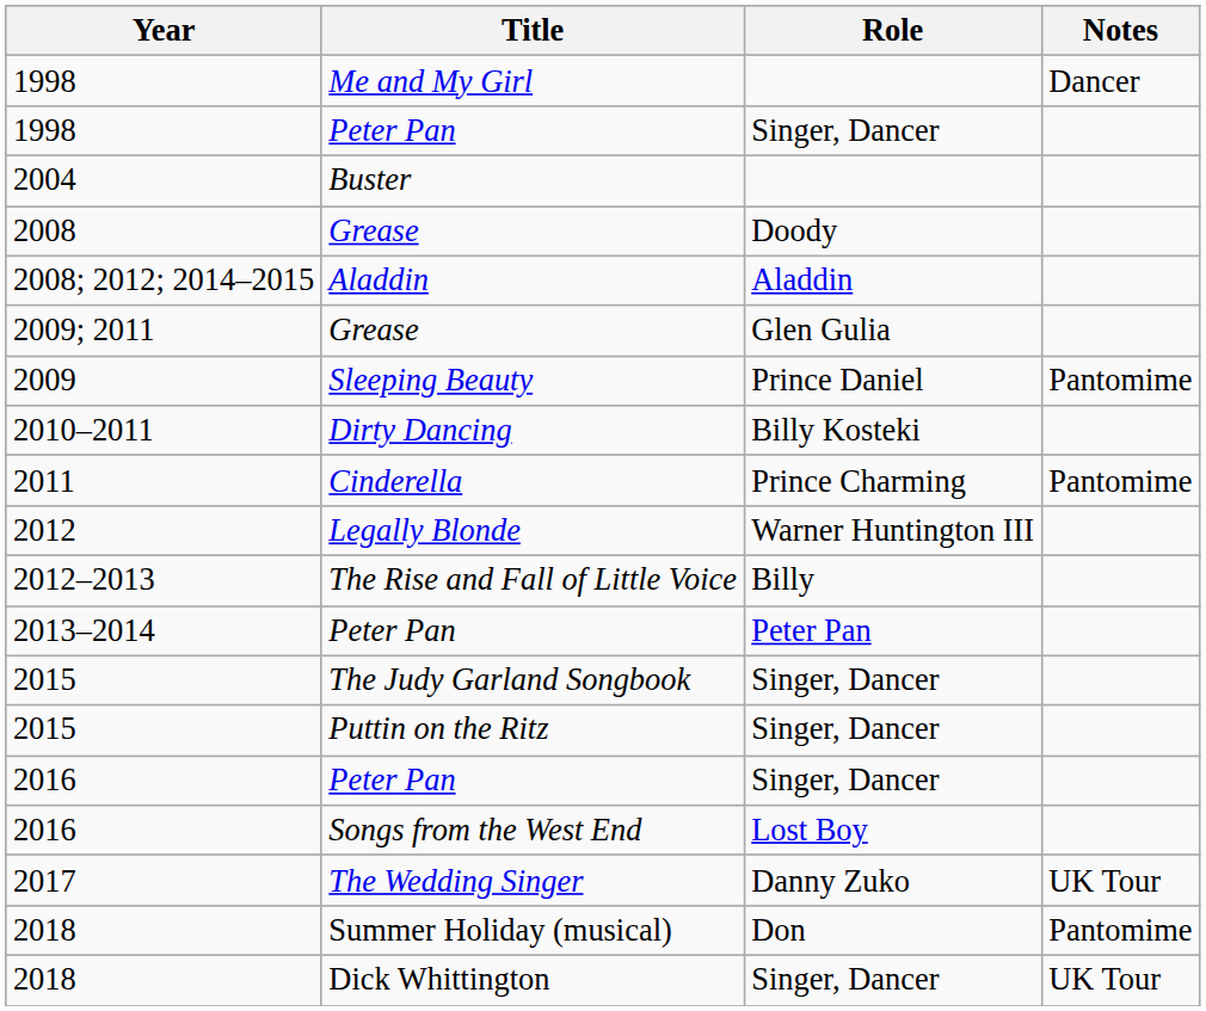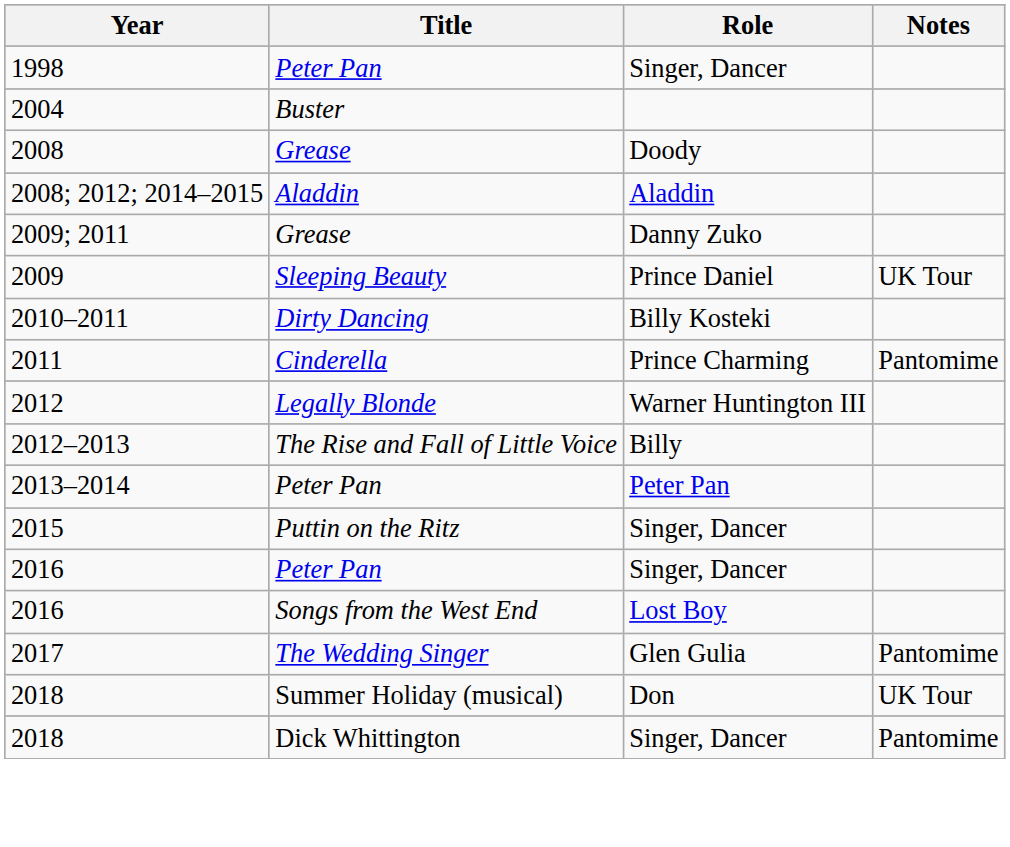 <table class="wikitable sortable">
 <tr>
 <th>Year</th>
 <th>Title</th>
 <th>Role</th>
 <th class="unsortable">Notes</th>
-</tr>
-<tr>
-<td>1998</td>
-<td><em><a href='#'>Me and My Girl</a></em></td>
-<td></td>
-<td>Dancer</td>
 </tr>
 <tr>
 <td>1998</td>
 <td><em><a href='#'>Peter Pan</a></em></td>
 <td>Singer, Dancer</td>
 <td></td>
 </tr>
 <tr>
 <td>2004</td>
 <td><em>Buster</em></td>
 <td></td>
 <td></td>
 </tr>
 <tr>
 <td>2008</td>
 <td><em><a href='#'>Grease</a></em></td>
 <td>Doody</td>
 <td></td>
 </tr>
 <tr>
 <td>2008; 2012; 2014–2015</td>
 <td><em><a href='#'>Aladdin</a></em></td>
 <td><a href='#'>Aladdin</a></td>
 <td></td>
 </tr>
 <tr>
 <td>2009; 2011</td>
 <td><em>Grease</em></td>
-<td>Glen Gulia</td>
+<td>Danny Zuko</td>
 <td></td>
 </tr>
 <tr>
 <td>2009</td>
 <td><em><a href='#'>Sleeping Beauty</a></em></td>
 <td>Prince Daniel</td>
-<td>Pantomime</td>
+<td>UK Tour</td>
 </tr>
 <tr>
 <td>2010–2011</td>
 <td><em><a href='#'>Dirty Dancing</a></em></td>
 <td>Billy Kosteki</td>
 <td></td>
 </tr>
 <tr>
 <td>2011</td>
 <td><em><a href='#'>Cinderella</a></em></td>
 <td>Prince Charming</td>
 <td>Pantomime</td>
 </tr>
 <tr>
 <td>2012</td>
 <td><em><a href='#'>Legally Blonde</a></em></td>
 <td>Warner Huntington III</td>
 <td></td>
 </tr>
 <tr>
 <td>2012–2013</td>
 <td><em>The Rise and Fall of Little Voice</em></td>
 <td>Billy</td>
 <td></td>
 </tr>
 <tr>
 <td>2013–2014</td>
 <td><em>Peter Pan</em></td>
 <td><a href='#'>Peter Pan</a></td>
 <td></td>
 </tr>
 <tr>
 <td>2015</td>
-<td><em> The Judy Garland Songbook</em></td>
-<td>Singer, Dancer</td>
-<td></td>
-</tr>
-<tr>
-<td>2015</td>
 <td><em> Puttin on the Ritz</em></td>
 <td>Singer, Dancer</td>
 <td></td>
 </tr>
 <tr>
 <td>2016</td>
 <td><em><a href='#'>Peter Pan</a></em></td>
 <td>Singer, Dancer</td>
 <td></td>
 </tr>
 <tr>
 <td>2016</td>
 <td><em>Songs from the West End</em></td>
 <td><a href='#'>Lost Boy</a></td>
 <td></td>
 </tr>
 <tr>
 <td>2017</td>
 <td><em><a href='#'>The Wedding Singer</a></em></td>
-<td>Danny Zuko</td>
-<td>UK Tour</td>
+<td>Glen Gulia</td>
+<td>Pantomime</td>
 </tr>
 <tr>
 <td>2018</td>
 <td>Summer Holiday (musical)</td>
 <td>Don</td>
-<td>Pantomime</td>
+<td>UK Tour</td>
 </tr>
 <tr>
 <td>2018</td>
 <td>Dick Whittington</td>
 <td>Singer, Dancer</td>
-<td>UK Tour</td>
+<td>Pantomime</td>
 </tr>
 </table>
